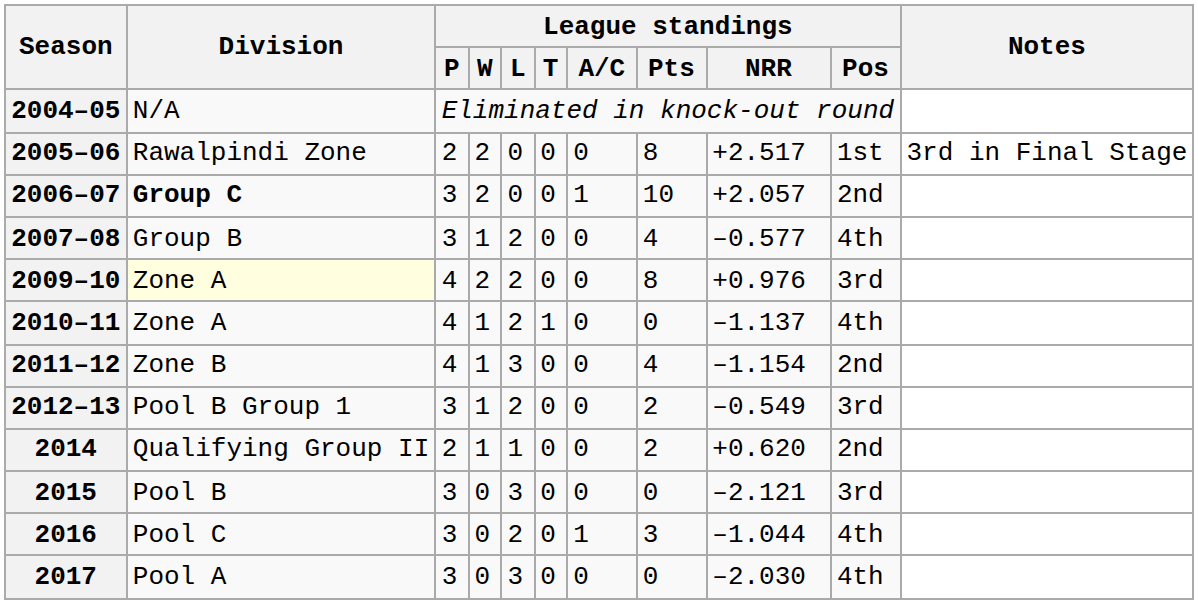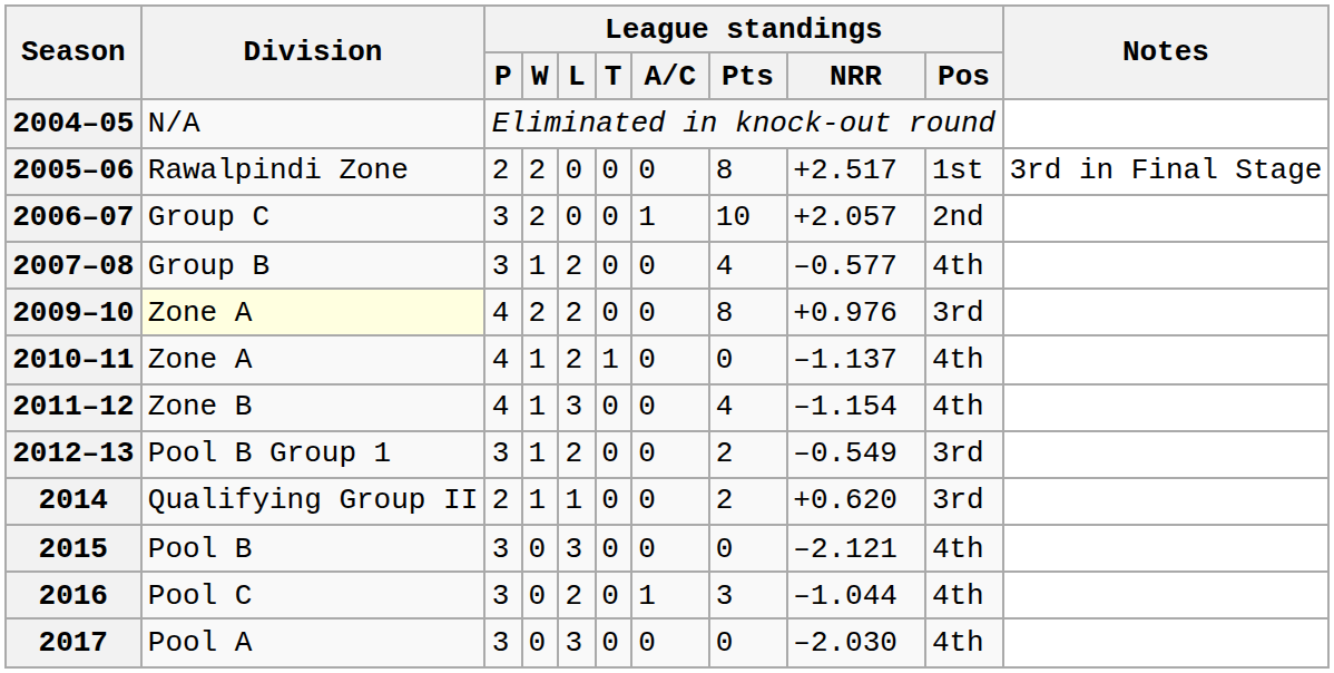 <table class="wikitable sortable">
 <tr>
 <th scope="col" rowspan="2">Season</th>
 <th scope="col" rowspan="2">Division</th>
 <th scope="col" colspan="8">League standings</th>
 <th scope="col" rowspan="2">Notes</th>
 </tr>
 <tr>
 <th scope="col">P</th>
 <th scope="col">W</th>
 <th scope="col">L</th>
 <th scope="col">T</th>
 <th scope="col">A/C</th>
 <th scope="col">Pts</th>
 <th scope="col">NRR</th>
 <th scope="col">Pos</th>
 </tr>
 <tr>
 <th scope="row">2004–05</th>
 <td>N/A</td>
 <td colspan="8" style="text-align:center"><em>Eliminated in knock-out round</em></td>
 <td style="background: white;"></td>
 </tr>
 <tr>
 <th scope="row">2005–06</th>
 <td>Rawalpindi Zone</td>
 <td>2</td>
 <td>2</td>
 <td>0</td>
 <td>0</td>
 <td>0</td>
 <td>8</td>
 <td>+2.517</td>
 <td>1st</td>
 <td style="background: white;">3rd in Final Stage</td>
 </tr>
 <tr>
 <th scope="row">2006–07</th>
-<td><strong>Group C</strong></td>
+<td>Group C</td>
 <td>3</td>
 <td>2</td>
 <td>0</td>
 <td>0</td>
 <td>1</td>
 <td>10</td>
 <td>+2.057</td>
 <td>2nd</td>
 <td style="background: white;"></td>
 </tr>
 <tr>
 <th scope="row">2007–08</th>
 <td>Group B</td>
 <td>3</td>
 <td>1</td>
 <td>2</td>
 <td>0</td>
 <td>0</td>
 <td>4</td>
 <td>–0.577</td>
 <td>4th</td>
 <td style="background: white;"></td>
 </tr>
 <tr>
 <th scope="row">2009–10</th>
 <td style="background: lightyellow;">Zone A</td>
 <td>4</td>
 <td>2</td>
 <td>2</td>
 <td>0</td>
 <td>0</td>
 <td>8</td>
 <td>+0.976</td>
 <td>3rd</td>
 <td style="background: white;"></td>
 </tr>
 <tr>
 <th scope="row">2010–11</th>
 <td>Zone A</td>
 <td>4</td>
 <td>1</td>
 <td>2</td>
 <td>1</td>
 <td>0</td>
 <td>0</td>
 <td>–1.137</td>
 <td>4th</td>
 <td style="background: white;"></td>
 </tr>
 <tr>
 <th scope="row">2011–12</th>
 <td>Zone B</td>
 <td>4</td>
 <td>1</td>
 <td>3</td>
 <td>0</td>
 <td>0</td>
 <td>4</td>
 <td>–1.154</td>
-<td>2nd</td>
+<td>4th</td>
 <td style="background: white;"></td>
 </tr>
 <tr>
 <th scope="row">2012–13</th>
 <td>Pool B Group 1</td>
 <td>3</td>
 <td>1</td>
 <td>2</td>
 <td>0</td>
 <td>0</td>
 <td>2</td>
 <td>–0.549</td>
 <td>3rd</td>
 <td style="background: white;"></td>
 </tr>
 <tr>
 <th scope="row">2014</th>
 <td>Qualifying Group II</td>
 <td>2</td>
 <td>1</td>
 <td>1</td>
 <td>0</td>
 <td>0</td>
 <td>2</td>
 <td>+0.620</td>
-<td>2nd</td>
+<td>3rd</td>
 <td style="background: white;"></td>
 </tr>
 <tr>
 <th scope="row">2015</th>
 <td>Pool B</td>
 <td>3</td>
 <td>0</td>
 <td>3</td>
 <td>0</td>
 <td>0</td>
 <td>0</td>
 <td>–2.121</td>
-<td>3rd</td>
+<td>4th</td>
 <td style="background: white;"></td>
 </tr>
 <tr>
 <th scope="row">2016</th>
 <td>Pool C</td>
 <td>3</td>
 <td>0</td>
 <td>2</td>
 <td>0</td>
 <td>1</td>
 <td>3</td>
 <td>–1.044</td>
 <td>4th</td>
 <td style="background: white;"></td>
 </tr>
 <tr>
 <th scope="row">2017</th>
 <td>Pool A</td>
 <td>3</td>
 <td>0</td>
 <td>3</td>
 <td>0</td>
 <td>0</td>
 <td>0</td>
 <td>–2.030</td>
 <td>4th</td>
 <td style="background: white;"></td>
 </tr>
 </table>
